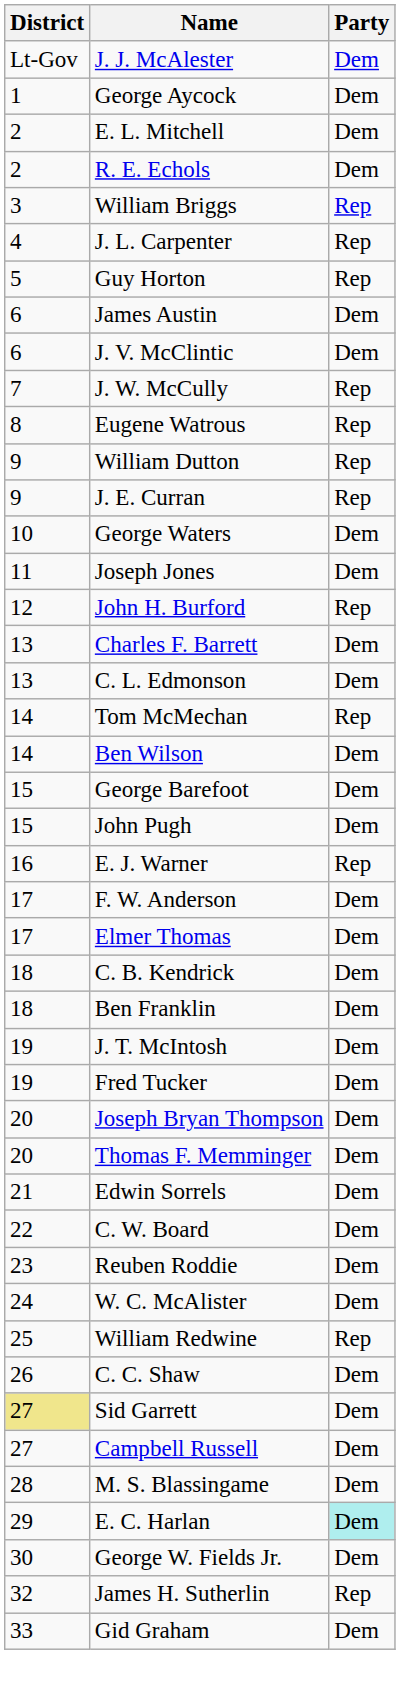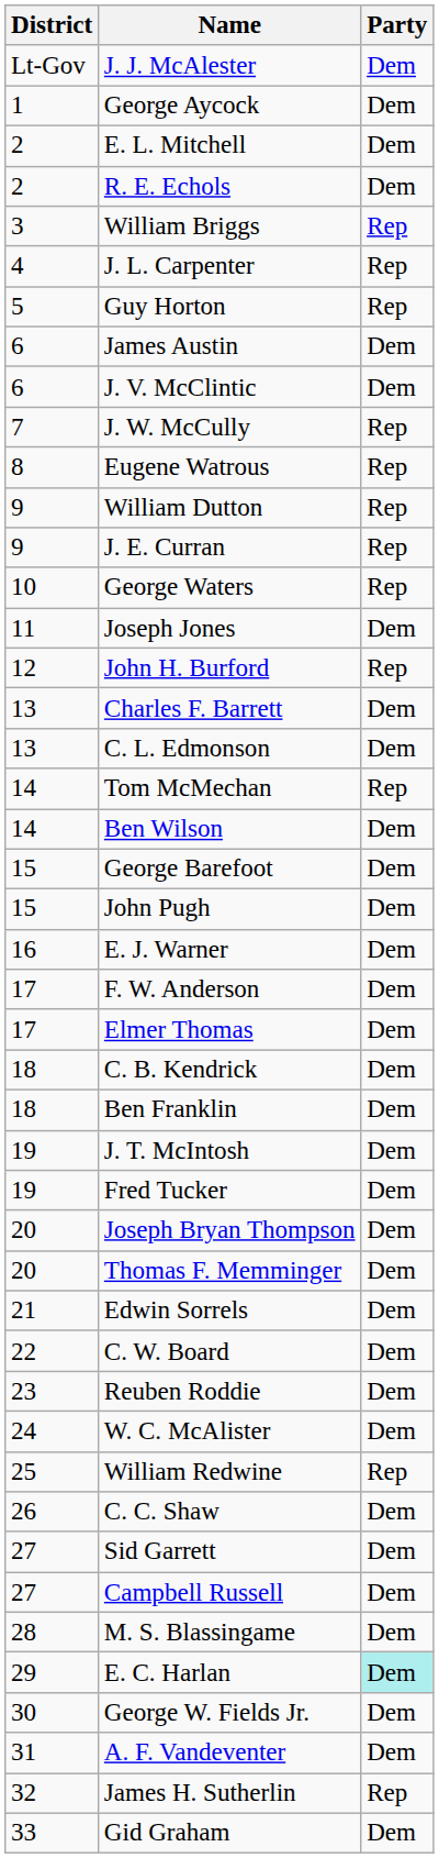 <table class="wikitable sortable">
 <tr>
 <th>District</th>
 <th>Name</th>
 <th>Party</th>
 </tr>
 <tr>
 <td>Lt-Gov</td>
 <td><a href='#'>J. J. McAlester</a></td>
 <td><a href='#'>Dem</a></td>
 </tr>
 <tr>
 <td>1</td>
 <td>George Aycock</td>
 <td>Dem</td>
 </tr>
 <tr>
 <td>2</td>
 <td>E. L. Mitchell</td>
 <td>Dem</td>
 </tr>
 <tr>
 <td>2</td>
 <td><a href='#'>R. E. Echols</a></td>
 <td>Dem</td>
 </tr>
 <tr>
 <td>3</td>
 <td>William Briggs</td>
 <td><a href='#'>Rep</a></td>
 </tr>
 <tr>
 <td>4</td>
 <td>J. L. Carpenter</td>
 <td>Rep</td>
 </tr>
 <tr>
 <td>5</td>
 <td>Guy Horton</td>
 <td>Rep</td>
 </tr>
 <tr>
 <td>6</td>
 <td>James Austin</td>
 <td>Dem</td>
 </tr>
 <tr>
 <td>6</td>
 <td>J. V. McClintic</td>
 <td>Dem</td>
 </tr>
 <tr>
 <td>7</td>
 <td>J. W. McCully</td>
 <td>Rep</td>
 </tr>
 <tr>
 <td>8</td>
 <td>Eugene Watrous</td>
 <td>Rep</td>
 </tr>
 <tr>
 <td>9</td>
 <td>William Dutton</td>
 <td>Rep</td>
 </tr>
 <tr>
 <td>9</td>
 <td>J. E. Curran</td>
 <td>Rep</td>
 </tr>
 <tr>
 <td>10</td>
 <td>George Waters</td>
-<td>Dem</td>
+<td>Rep</td>
 </tr>
 <tr>
 <td>11</td>
 <td>Joseph Jones</td>
 <td>Dem</td>
 </tr>
 <tr>
 <td>12</td>
 <td><a href='#'>John H. Burford</a></td>
 <td>Rep</td>
 </tr>
 <tr>
 <td>13</td>
 <td><a href='#'>Charles F. Barrett</a></td>
 <td>Dem</td>
 </tr>
 <tr>
 <td>13</td>
 <td>C. L. Edmonson</td>
 <td>Dem</td>
 </tr>
 <tr>
 <td>14</td>
 <td>Tom McMechan</td>
 <td>Rep</td>
 </tr>
 <tr>
 <td>14</td>
 <td><a href='#'>Ben Wilson</a></td>
 <td>Dem</td>
 </tr>
 <tr>
 <td>15</td>
 <td>George Barefoot</td>
 <td>Dem</td>
 </tr>
 <tr>
 <td>15</td>
 <td>John Pugh</td>
 <td>Dem</td>
 </tr>
 <tr>
 <td>16</td>
 <td>E. J. Warner</td>
-<td>Rep</td>
+<td>Dem</td>
 </tr>
 <tr>
 <td>17</td>
 <td>F. W. Anderson</td>
 <td>Dem</td>
 </tr>
 <tr>
 <td>17</td>
 <td><a href='#'>Elmer Thomas</a></td>
 <td>Dem</td>
 </tr>
 <tr>
 <td>18</td>
 <td>C. B. Kendrick</td>
 <td>Dem</td>
 </tr>
 <tr>
 <td>18</td>
 <td>Ben Franklin</td>
 <td>Dem</td>
 </tr>
 <tr>
 <td>19</td>
 <td>J. T. McIntosh</td>
 <td>Dem</td>
 </tr>
 <tr>
 <td>19</td>
 <td>Fred Tucker</td>
 <td>Dem</td>
 </tr>
 <tr>
 <td>20</td>
 <td><a href='#'>Joseph Bryan Thompson</a></td>
 <td>Dem</td>
 </tr>
 <tr>
 <td>20</td>
 <td><a href='#'>Thomas F. Memminger</a></td>
 <td>Dem</td>
 </tr>
 <tr>
 <td>21</td>
 <td>Edwin Sorrels</td>
 <td>Dem</td>
 </tr>
 <tr>
 <td>22</td>
 <td>C. W. Board</td>
 <td>Dem</td>
 </tr>
 <tr>
 <td>23</td>
 <td>Reuben Roddie</td>
 <td>Dem</td>
 </tr>
 <tr>
 <td>24</td>
 <td>W. C. McAlister</td>
 <td>Dem</td>
 </tr>
 <tr>
 <td>25</td>
 <td>William Redwine</td>
 <td>Rep</td>
 </tr>
 <tr>
 <td>26</td>
 <td>C. C. Shaw</td>
 <td>Dem</td>
 </tr>
 <tr>
-<td style="background: khaki;">27</td>
+<td>27</td>
 <td>Sid Garrett</td>
 <td>Dem</td>
 </tr>
 <tr>
 <td>27</td>
 <td><a href='#'>Campbell Russell</a></td>
 <td>Dem</td>
 </tr>
 <tr>
 <td>28</td>
 <td>M. S. Blassingame</td>
 <td>Dem</td>
 </tr>
 <tr>
 <td>29</td>
 <td>E. C. Harlan</td>
 <td style="background: paleturquoise;">Dem</td>
 </tr>
 <tr>
 <td>30</td>
 <td>George W. Fields Jr.</td>
 <td>Dem</td>
 </tr>
 <tr>
+<td>31</td>
+<td><a href='#'>A. F. Vandeventer</a></td>
+<td>Dem</td>
+</tr>
+<tr>
 <td>32</td>
 <td>James H. Sutherlin</td>
 <td>Rep</td>
 </tr>
 <tr>
 <td>33</td>
 <td>Gid Graham</td>
 <td>Dem</td>
 </tr>
 </table>
